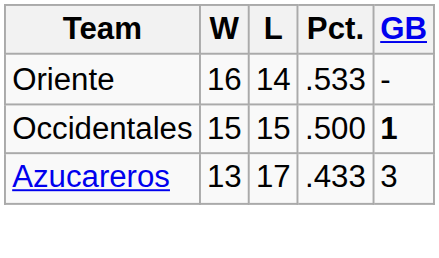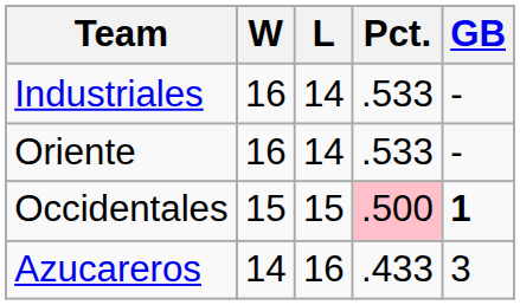 <table class="wikitable">
 <tr>
 <th>Team</th>
 <th>W</th>
 <th>L</th>
 <th>Pct.</th>
 <th><a href='#'>GB</a></th>
+</tr>
+<tr>
+<td><a href='#'>Industriales</a></td>
+<td>16</td>
+<td>14</td>
+<td>.533</td>
+<td>-</td>
 </tr>
 <tr>
 <td>Oriente</td>
 <td>16</td>
 <td>14</td>
 <td>.533</td>
 <td>-</td>
 </tr>
 <tr>
 <td>Occidentales</td>
 <td>15</td>
 <td>15</td>
-<td>.500</td>
+<td style="background: pink;">.500</td>
 <td><strong>1</strong></td>
 </tr>
 <tr>
 <td><a href='#'>Azucareros</a></td>
-<td>13</td>
-<td>17</td>
+<td>14</td>
+<td>16</td>
 <td>.433</td>
 <td>3</td>
 </tr>
 </table>
